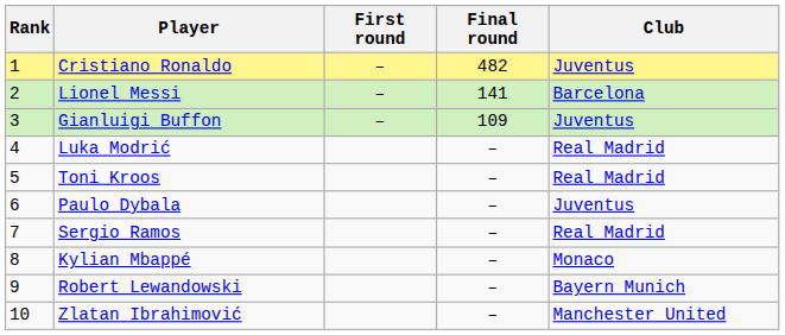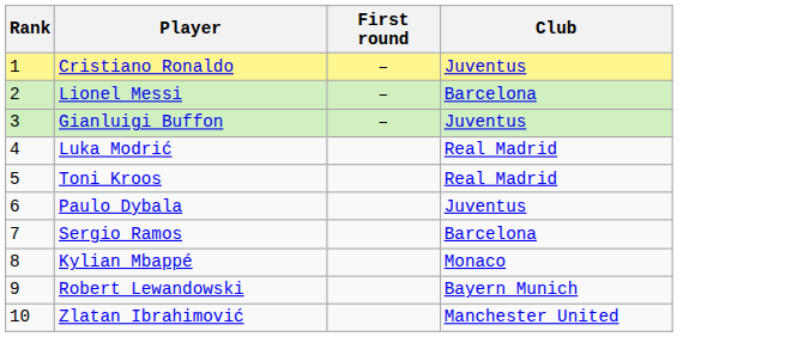 <table class="wikitable">
 <tr>
 <th style="width:25px">Rank</th>
 <th style="width:200px">Player</th>
 <th style="width:80px">First round</th>
-<th style="width:80px">Final round</th>
 <th style="width:170px">Club</th>
 </tr>
 <tr bgcolor="#FFF68F">
 <td>1</td>
 <td> <a href='#'>Cristiano Ronaldo</a></td>
 <td style="text-align:center">–</td>
-<td style="text-align:center">482</td>
 <td> <a href='#'>Juventus</a></td>
 </tr>
 <tr bgcolor="#D0F0C0">
 <td>2</td>
 <td> <a href='#'>Lionel Messi</a></td>
 <td style="text-align:center">–</td>
-<td style="text-align:center">141</td>
 <td> <a href='#'>Barcelona</a></td>
 </tr>
 <tr bgcolor="#D0F0C0">
 <td>3</td>
 <td> <a href='#'>Gianluigi Buffon</a></td>
 <td style="text-align:center">–</td>
-<td style="text-align:center">109</td>
 <td> <a href='#'>Juventus</a></td>
 </tr>
 <tr>
 <td>4</td>
 <td> <a href='#'>Luka Modrić</a></td>
 <td style="text-align:center"></td>
-<td style="text-align:center">–</td>
 <td> <a href='#'>Real Madrid</a></td>
 </tr>
 <tr>
 <td>5</td>
 <td> <a href='#'>Toni Kroos</a></td>
 <td style="text-align:center"></td>
-<td style="text-align:center">–</td>
 <td> <a href='#'>Real Madrid</a></td>
 </tr>
 <tr>
 <td>6</td>
 <td> <a href='#'>Paulo Dybala</a></td>
 <td style="text-align:center"></td>
-<td style="text-align:center">–</td>
 <td> <a href='#'>Juventus</a></td>
 </tr>
 <tr>
 <td>7</td>
 <td> <a href='#'>Sergio Ramos</a></td>
 <td style="text-align:center"></td>
-<td style="text-align:center">–</td>
-<td> <a href='#'>Real Madrid</a></td>
+<td> <a href='#'>Barcelona</a></td>
 </tr>
 <tr>
 <td>8</td>
 <td> <a href='#'>Kylian Mbappé</a></td>
 <td style="text-align:center"></td>
-<td style="text-align:center">–</td>
 <td> <a href='#'>Monaco</a></td>
 </tr>
 <tr>
 <td>9</td>
 <td> <a href='#'>Robert Lewandowski</a></td>
 <td style="text-align:center"></td>
-<td style="text-align:center">–</td>
 <td> <a href='#'>Bayern Munich</a></td>
 </tr>
 <tr>
 <td>10</td>
 <td> <a href='#'>Zlatan Ibrahimović</a></td>
 <td style="text-align:center"></td>
-<td style="text-align:center">–</td>
 <td> <a href='#'>Manchester United</a></td>
 </tr>
 </table>
